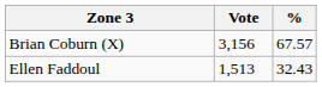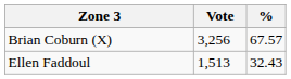 <table class="wikitable">
 <tr>
 <th width="200px">Zone 3</th>
 <th width="50px">Vote</th>
 <th width="30px">%</th>
 </tr>
 <tr>
 <td>Brian Coburn (X)</td>
-<td>3,156</td>
+<td>3,256</td>
 <td>67.57</td>
 </tr>
 <tr>
 <td>Ellen Faddoul</td>
 <td>1,513</td>
 <td>32.43</td>
 </tr>
 </table>
